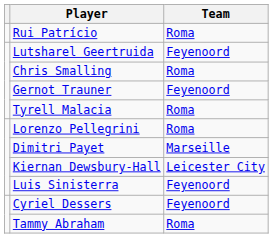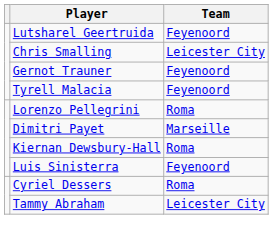 <table class="wikitable" style="text-align:center">
 <tr>
 <th></th>
 <th>Player</th>
 <th>Team</th>
-</tr>
-<tr>
-<td></td>
-<td align=left> <a href='#'>Rui Patrício</a></td>
-<td align=left> <a href='#'>Roma</a></td>
 </tr>
 <tr>
 <td rowspan=4></td>
 <td align=left> <a href='#'>Lutsharel Geertruida</a></td>
 <td align=left> <a href='#'>Feyenoord</a></td>
 </tr>
 <tr>
 <td align=left> <a href='#'>Chris Smalling</a></td>
-<td align=left> <a href='#'>Roma</a></td>
+<td align=left> <a href='#'>Leicester City</a></td>
 </tr>
 <tr>
 <td align=left> <a href='#'>Gernot Trauner</a></td>
 <td align=left> <a href='#'>Feyenoord</a></td>
 </tr>
 <tr>
 <td align=left> <a href='#'>Tyrell Malacia</a></td>
-<td align=left> <a href='#'>Roma</a></td>
+<td align=left> <a href='#'>Feyenoord</a></td>
 </tr>
 <tr>
 <td rowspan=4></td>
 <td align=left> <a href='#'>Lorenzo Pellegrini</a></td>
 <td align=left> <a href='#'>Roma</a></td>
 </tr>
 <tr>
 <td align=left> <a href='#'>Dimitri Payet</a></td>
 <td align=left> <a href='#'>Marseille</a></td>
 </tr>
 <tr>
 <td align=left> <a href='#'>Kiernan Dewsbury-Hall</a></td>
-<td align=left> <a href='#'>Leicester City</a></td>
+<td align=left> <a href='#'>Roma</a></td>
 </tr>
 <tr>
 <td align=left> <a href='#'>Luis Sinisterra</a></td>
 <td align=left> <a href='#'>Feyenoord</a></td>
 </tr>
 <tr>
 <td rowspan=2></td>
 <td align=left> <a href='#'>Cyriel Dessers</a></td>
-<td align=left> <a href='#'>Feyenoord</a></td>
+<td align=left> <a href='#'>Roma</a></td>
 </tr>
 <tr>
 <td align=left> <a href='#'>Tammy Abraham</a></td>
-<td align=left> <a href='#'>Roma</a></td>
+<td align=left> <a href='#'>Leicester City</a></td>
 </tr>
 </table>
